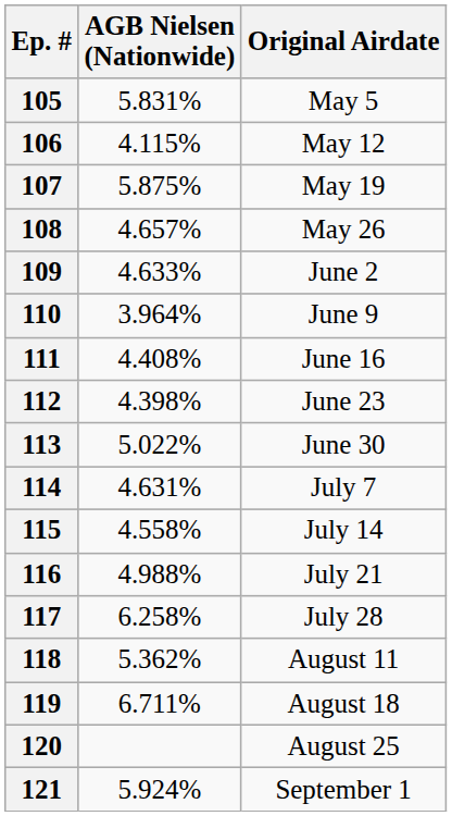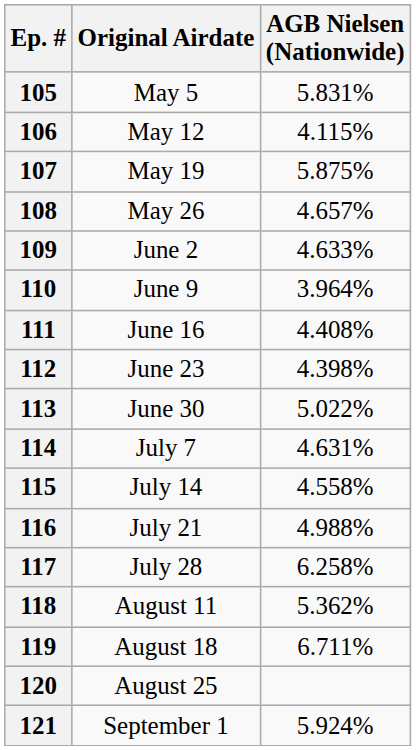 <table class=wikitable style=text-align:center>
 <tr>
 <th>Ep. #</th>
+<th>Original Airdate</th>
 <th>AGB Nielsen<br>(Nationwide)<br></th>
-<th>Original Airdate</th>
 </tr>
 <tr>
 <th>105</th>
+<td>May 5</td>
 <td>5.831%</td>
-<td>May 5</td>
 </tr>
 <tr>
 <th>106</th>
+<td>May 12</td>
 <td>4.115%</td>
-<td>May 12</td>
 </tr>
 <tr>
 <th>107</th>
+<td>May 19</td>
 <td>5.875%</td>
-<td>May 19</td>
 </tr>
 <tr>
 <th>108</th>
+<td>May 26</td>
 <td>4.657%</td>
-<td>May 26</td>
 </tr>
 <tr>
 <th>109</th>
+<td>June 2</td>
 <td>4.633%</td>
-<td>June 2</td>
 </tr>
 <tr>
 <th>110</th>
+<td>June 9</td>
 <td>3.964%</td>
-<td>June 9</td>
 </tr>
 <tr>
 <th>111</th>
+<td>June 16</td>
 <td>4.408%</td>
-<td>June 16</td>
 </tr>
 <tr>
 <th>112</th>
+<td>June 23</td>
 <td>4.398%</td>
-<td>June 23</td>
 </tr>
 <tr>
 <th>113</th>
+<td>June 30</td>
 <td>5.022%</td>
-<td>June 30</td>
 </tr>
 <tr>
 <th>114</th>
+<td>July 7</td>
 <td>4.631%</td>
-<td>July 7</td>
 </tr>
 <tr>
 <th>115</th>
+<td>July 14</td>
 <td>4.558%</td>
-<td>July 14</td>
 </tr>
 <tr>
 <th>116</th>
+<td>July 21</td>
 <td>4.988%</td>
-<td>July 21</td>
 </tr>
 <tr>
 <th>117</th>
+<td>July 28</td>
 <td>6.258%</td>
-<td>July 28</td>
 </tr>
 <tr>
 <th>118</th>
+<td>August 11</td>
 <td>5.362%</td>
-<td>August 11</td>
 </tr>
 <tr>
 <th>119</th>
+<td>August 18</td>
 <td>6.711%</td>
-<td>August 18</td>
 </tr>
 <tr>
 <th>120</th>
+<td>August 25</td>
 <td></td>
-<td>August 25</td>
 </tr>
 <tr>
 <th>121</th>
+<td>September 1</td>
 <td>5.924%</td>
-<td>September 1</td>
 </tr>
 </table>
